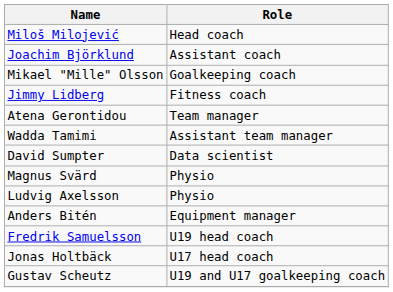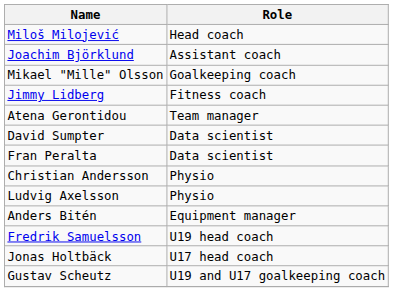 <table class="wikitable">
 <tr>
 <th>Name</th>
 <th>Role</th>
 </tr>
 <tr>
 <td> <a href='#'>Miloš Milojević</a></td>
 <td>Head coach</td>
 </tr>
 <tr>
 <td> <a href='#'>Joachim Björklund</a></td>
 <td>Assistant coach</td>
 </tr>
 <tr>
 <td> Mikael "Mille" Olsson</td>
 <td>Goalkeeping coach</td>
 </tr>
 <tr>
 <td> <a href='#'>Jimmy Lidberg</a></td>
 <td>Fitness coach</td>
 </tr>
 <tr>
 <td> Atena Gerontidou</td>
 <td>Team manager</td>
 </tr>
 <tr>
-<td> Wadda Tamimi</td>
-<td>Assistant team manager</td>
-</tr>
-<tr>
 <td> David Sumpter</td>
 <td>Data scientist</td>
 </tr>
 <tr>
-<td> Magnus Svärd</td>
+<td> Fran Peralta</td>
+<td>Data scientist</td>
+</tr>
+<tr>
+<td> Christian Andersson</td>
 <td>Physio</td>
 </tr>
 <tr>
 <td> Ludvig Axelsson</td>
 <td>Physio</td>
 </tr>
 <tr>
 <td> Anders Bitén</td>
 <td>Equipment manager</td>
 </tr>
 <tr>
 <td> <a href='#'>Fredrik Samuelsson</a></td>
 <td>U19 head coach</td>
 </tr>
 <tr>
 <td> Jonas Holtbäck</td>
 <td>U17 head coach</td>
 </tr>
 <tr>
 <td> Gustav Scheutz</td>
 <td>U19 and U17 goalkeeping coach</td>
 </tr>
 <tr>
 </tr>
 </table>
